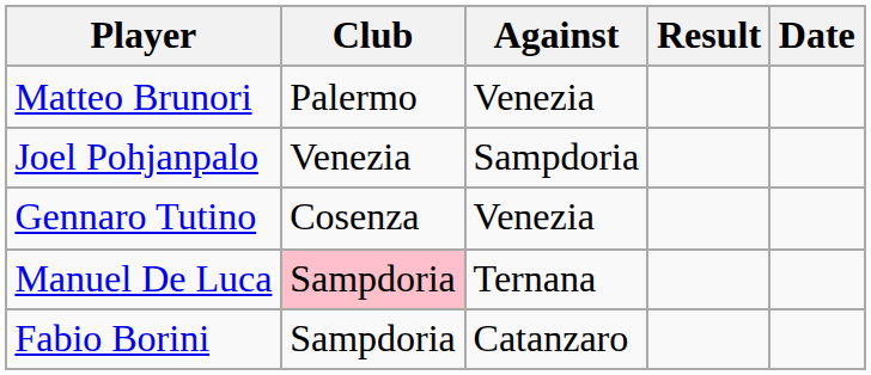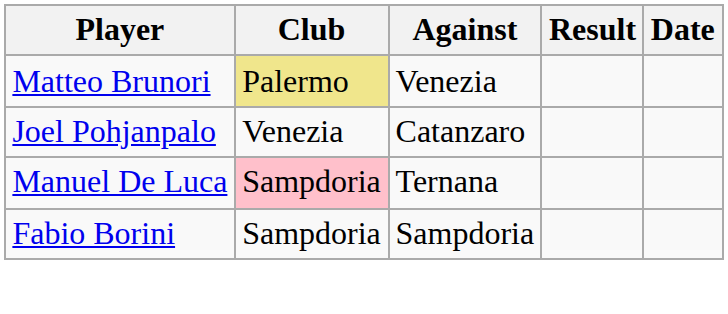 <table class="wikitable sortable">
 <tr>
 <th>Player</th>
 <th>Club</th>
 <th>Against</th>
 <th style="text-align:center;">Result</th>
 <th>Date</th>
 </tr>
 <tr>
 <td> <a href='#'>Matteo Brunori</a></td>
-<td>Palermo</td>
+<td style="background: khaki;">Palermo</td>
 <td>Venezia</td>
 <td style="text-align:center;"></td>
 <td></td>
 </tr>
 <tr>
 <td> <a href='#'>Joel Pohjanpalo</a></td>
 <td>Venezia</td>
-<td>Sampdoria</td>
-<td style="text-align:center;"></td>
-<td></td>
-</tr>
-<tr>
-<td> <a href='#'>Gennaro Tutino</a></td>
-<td>Cosenza</td>
-<td>Venezia</td>
+<td>Catanzaro</td>
 <td style="text-align:center;"></td>
 <td></td>
 </tr>
 <tr>
 <td> <a href='#'>Manuel De Luca</a></td>
 <td style="background: pink;">Sampdoria</td>
 <td>Ternana</td>
 <td style="text-align:center;"></td>
 <td></td>
 </tr>
 <tr>
 <td> <a href='#'>Fabio Borini</a></td>
 <td>Sampdoria</td>
-<td>Catanzaro</td>
+<td>Sampdoria</td>
 <td style="text-align:center;"></td>
 <td></td>
 </tr>
 </table>
